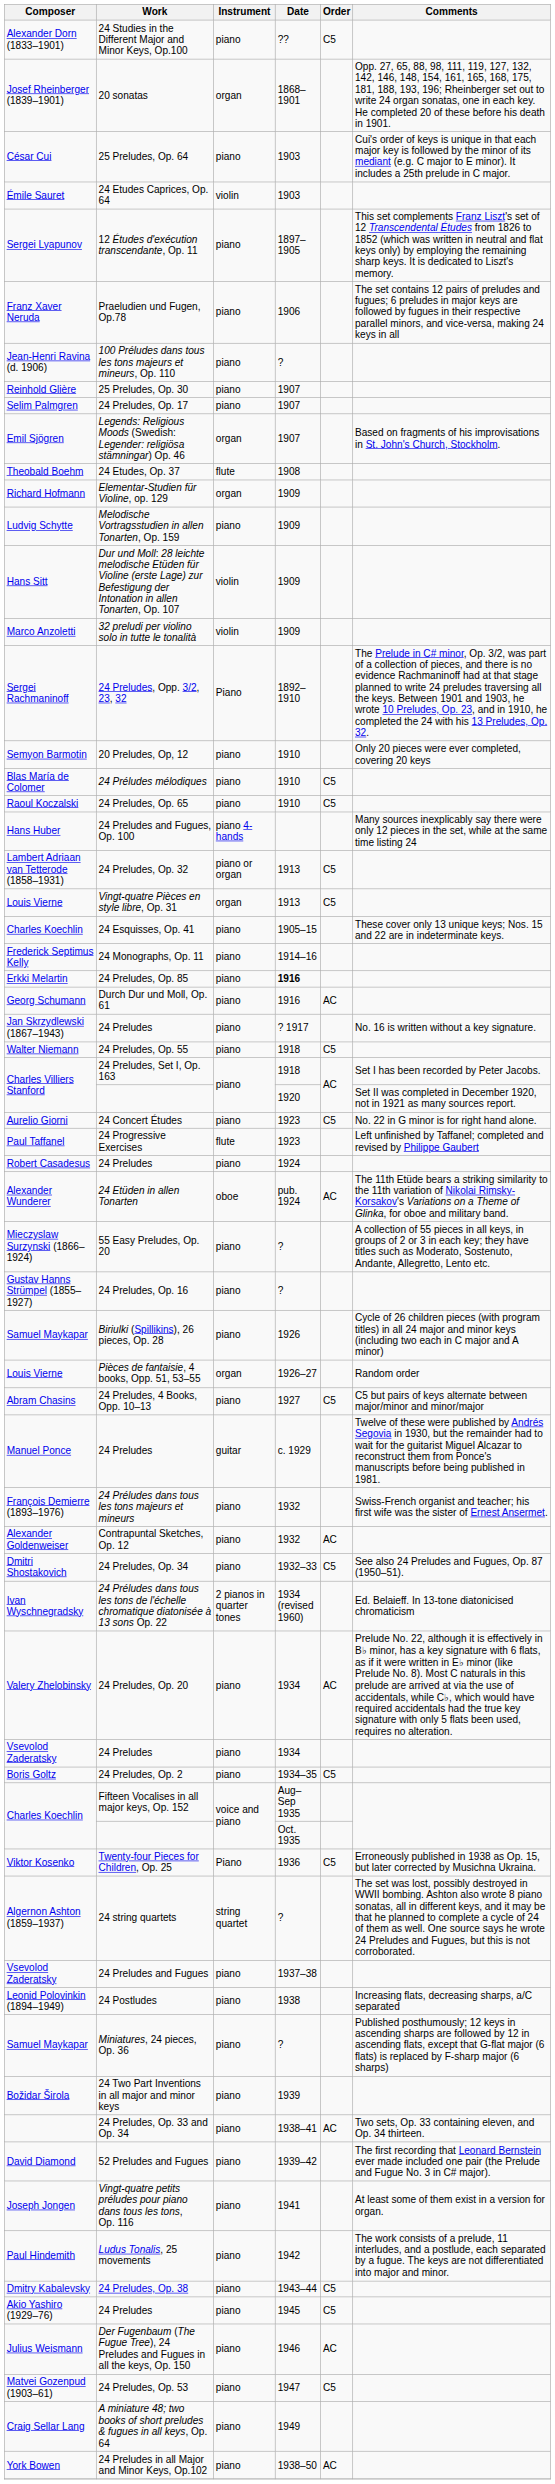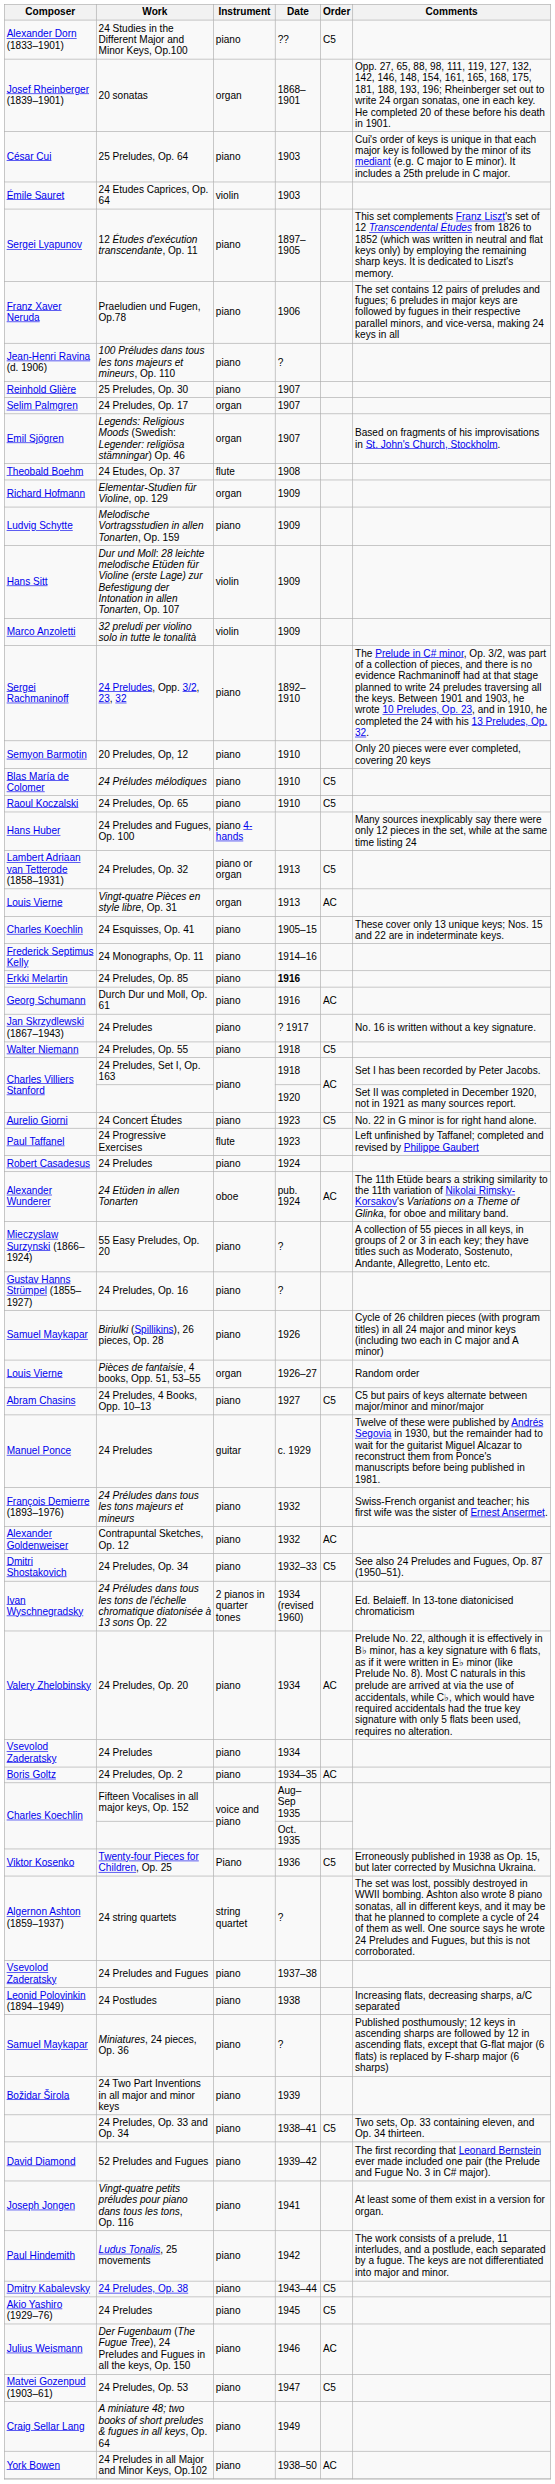 <table class="sortable wikitable">
 <tr>
 <th>Composer</th>
 <th>Work</th>
 <th>Instrument</th>
 <th>Date</th>
 <th>Order</th>
 <th>Comments</th>
 </tr>
 <tr>
 <td><a href='#'>Alexander Dorn</a> (1833–1901)</td>
 <td>24 Studies in the Different Major and Minor Keys, Op.100</td>
 <td>piano</td>
 <td>??</td>
 <td>C5</td>
 <td></td>
 </tr>
 <tr>
 <td><a href='#'>Josef Rheinberger</a> (1839–1901)</td>
 <td>20 sonatas</td>
 <td>organ</td>
 <td>1868–1901</td>
 <td></td>
 <td>Opp. 27, 65, 88, 98, 111, 119, 127, 132, 142, 146, 148, 154, 161, 165, 168, 175, 181, 188, 193, 196; Rheinberger set out to write 24 organ sonatas, one in each key. He completed 20 of these before his death in 1901.</td>
 </tr>
 <tr>
 <td><a href='#'>César Cui</a></td>
 <td>25 Preludes, Op. 64</td>
 <td>piano</td>
 <td>1903</td>
 <td></td>
 <td> Cui's order of keys is unique in that each major key is followed by the minor of its <a href='#'>mediant</a> (e.g. C major to E minor). It includes a 25th prelude in C major.</td>
 </tr>
 <tr>
 <td><a href='#'>Émile Sauret</a></td>
 <td>24 Etudes Caprices, Op. 64</td>
 <td>violin</td>
 <td>1903</td>
 <td></td>
 <td></td>
 </tr>
 <tr>
 <td><a href='#'>Sergei Lyapunov</a></td>
 <td>12 <em>Études d'exécution transcendante</em>, Op. 11</td>
 <td>piano</td>
 <td>1897–1905</td>
 <td></td>
 <td>This set complements <a href='#'>Franz Liszt</a>'s set of 12 <em><a href='#'>Transcendental Études</a></em> from 1826 to 1852 (which was written in neutral and flat keys only) by employing the remaining sharp keys. It is dedicated to Liszt's memory.</td>
 </tr>
 <tr>
 <td><a href='#'>Franz Xaver Neruda</a></td>
 <td>Praeludien und Fugen, Op.78</td>
 <td>piano</td>
 <td>1906</td>
 <td></td>
 <td>The set contains 12 pairs of preludes and fugues; 6 preludes in major keys are followed by fugues in their respective parallel minors, and vice-versa, making 24 keys in all</td>
 </tr>
 <tr>
 <td><a href='#'>Jean-Henri Ravina</a> (d. 1906)</td>
 <td><em>100 Préludes dans tous les tons majeurs et mineurs</em>, Op. 110</td>
 <td>piano</td>
 <td>?</td>
 <td></td>
 <td></td>
 </tr>
 <tr>
 <td><a href='#'>Reinhold Glière</a></td>
 <td>25 Preludes, Op. 30</td>
 <td>piano</td>
 <td>1907</td>
 <td></td>
 <td></td>
 </tr>
 <tr>
 <td><a href='#'>Selim Palmgren</a></td>
 <td>24 Preludes, Op. 17</td>
-<td>piano</td>
+<td>organ</td>
 <td>1907</td>
 <td></td>
 <td></td>
 </tr>
 <tr>
 <td><a href='#'>Emil Sjögren</a></td>
 <td><em>Legends: Religious Moods</em> (Swedish: <em>Legender: religiösa stämningar</em>) Op. 46</td>
 <td>organ</td>
 <td>1907</td>
 <td></td>
 <td>Based on fragments of his improvisations in <a href='#'>St. John's Church, Stockholm</a>.</td>
 </tr>
 <tr>
 <td><a href='#'>Theobald Boehm</a></td>
 <td>24 Etudes, Op. 37</td>
 <td>flute</td>
 <td>1908</td>
 <td></td>
 <td></td>
 </tr>
 <tr>
 <td><a href='#'>Richard Hofmann</a></td>
 <td><em>Elementar-Studien für Violine</em>, op. 129</td>
 <td>organ</td>
 <td>1909</td>
 <td></td>
 <td></td>
 </tr>
 <tr>
 <td><a href='#'>Ludvig Schytte</a></td>
 <td><em>Melodische Vortragsstudien in allen Tonarten</em>, Op. 159</td>
 <td>piano</td>
 <td>1909</td>
 <td></td>
 <td></td>
 </tr>
 <tr>
 <td><a href='#'>Hans Sitt</a></td>
 <td><em>Dur und Moll</em>: <em>28 leichte melodische Etüden für Violine (erste Lage) zur Befestigung der Intonation in allen Tonarten</em>, Op. 107</td>
 <td>violin</td>
 <td>1909</td>
 <td></td>
 <td></td>
 </tr>
 <tr>
 <td><a href='#'>Marco Anzoletti</a></td>
 <td><em>32 preludi per violino solo in tutte le tonalità</em></td>
 <td>violin</td>
 <td>1909</td>
 <td></td>
 <td></td>
 </tr>
 <tr>
 <td><a href='#'>Sergei Rachmaninoff</a></td>
 <td><a href='#'>24 Preludes</a>, Opp. <a href='#'>3/2</a>, <a href='#'>23</a>, <a href='#'>32</a></td>
-<td>Piano</td>
+<td>piano</td>
 <td>1892–1910</td>
 <td></td>
 <td>The <a href='#'>Prelude in C# minor</a>, Op. 3/2, was part of a collection of pieces, and there is no evidence Rachmaninoff had at that stage planned to write 24 preludes traversing all the keys. Between 1901 and 1903, he wrote <a href='#'>10 Preludes, Op. 23</a>, and in 1910, he completed the 24 with his <a href='#'>13 Preludes, Op. 32</a>.</td>
 </tr>
 <tr>
 <td><a href='#'>Semyon Barmotin</a></td>
 <td>20 Preludes, Op, 12</td>
 <td>piano</td>
 <td>1910</td>
 <td></td>
 <td>Only 20 pieces were ever completed, covering 20 keys</td>
 </tr>
 <tr>
 <td><a href='#'>Blas María de Colomer</a></td>
 <td><em>24 Préludes mélodiques</em></td>
 <td>piano</td>
 <td>1910</td>
 <td>C5</td>
 <td></td>
 </tr>
 <tr>
 <td><a href='#'>Raoul Koczalski</a></td>
 <td>24 Preludes, Op. 65</td>
 <td>piano</td>
 <td>1910</td>
 <td>C5</td>
 <td></td>
 </tr>
 <tr>
 <td><a href='#'>Hans Huber</a></td>
 <td>24 Preludes and Fugues, Op. 100</td>
 <td>piano <a href='#'>4-hands</a></td>
 <td></td>
 <td></td>
 <td> Many sources inexplicably say there were only 12 pieces in the set, while at the same time listing 24</td>
 </tr>
 <tr>
 <td><a href='#'>Lambert Adriaan van Tetterode</a> (1858–1931)</td>
 <td>24 Preludes, Op. 32</td>
 <td>piano or organ</td>
 <td>1913</td>
 <td>C5</td>
 <td></td>
 </tr>
 <tr>
 <td><a href='#'>Louis Vierne</a></td>
 <td><em>Vingt-quatre Pièces en style libre</em>, Op. 31</td>
 <td>organ</td>
 <td>1913</td>
-<td>C5</td>
+<td>AC</td>
 <td></td>
 </tr>
 <tr>
 <td><a href='#'>Charles Koechlin</a></td>
 <td>24 Esquisses, Op. 41</td>
 <td>piano</td>
 <td>1905–15</td>
 <td></td>
 <td> These cover only 13 unique keys; Nos. 15 and 22 are in indeterminate keys.</td>
 </tr>
 <tr>
 <td><a href='#'>Frederick Septimus Kelly</a></td>
 <td>24 Monographs, Op. 11</td>
 <td>piano</td>
 <td>1914–16</td>
 <td></td>
 <td></td>
 </tr>
 <tr>
 <td><a href='#'>Erkki Melartin</a></td>
 <td>24 Preludes, Op. 85</td>
 <td>piano</td>
 <td><strong>1916</strong></td>
 <td></td>
 <td></td>
 </tr>
 <tr>
 <td><a href='#'>Georg Schumann</a></td>
 <td>Durch Dur und Moll, Op. 61</td>
 <td>piano</td>
 <td>1916</td>
 <td>AC</td>
 <td></td>
 </tr>
 <tr>
 <td><a href='#'>Jan Skrzydlewski</a> (1867–1943)</td>
 <td>24 Preludes</td>
 <td>piano</td>
 <td>? 1917</td>
 <td></td>
 <td>No. 16 is written without a key signature.</td>
 </tr>
 <tr>
 <td><a href='#'>Walter Niemann</a></td>
 <td>24 Preludes, Op. 55</td>
 <td>piano</td>
 <td>1918</td>
 <td>C5</td>
 <td></td>
 </tr>
 <tr>
 <td rowspan="2"><a href='#'>Charles Villiers Stanford</a></td>
 <td>24 Preludes, Set I, Op. 163</td>
 <td rowspan="2">piano</td>
 <td>1918</td>
 <td rowspan="2">AC</td>
 <td>Set I has been recorded by Peter Jacobs.</td>
 </tr>
 <tr>
 <td></td>
 <td>1920</td>
 <td>Set II was completed in December 1920, not in 1921 as many sources report.</td>
 </tr>
 <tr>
 <td><a href='#'>Aurelio Giorni</a></td>
 <td>24 Concert Études</td>
 <td>piano</td>
 <td>1923</td>
 <td>C5</td>
 <td> No. 22 in G minor is for right hand alone.</td>
 </tr>
 <tr>
 <td><a href='#'>Paul Taffanel</a></td>
 <td>24 Progressive Exercises</td>
 <td>flute</td>
 <td>1923</td>
 <td></td>
 <td> Left unfinished by Taffanel; completed and revised by <a href='#'>Philippe Gaubert</a></td>
 </tr>
 <tr>
 <td><a href='#'>Robert Casadesus</a></td>
 <td>24 Preludes</td>
 <td>piano</td>
 <td>1924</td>
 <td></td>
 <td></td>
 </tr>
 <tr>
 <td><a href='#'>Alexander Wunderer</a></td>
 <td><em>24 Etüden in allen Tonarten</em></td>
 <td>oboe</td>
 <td data-sort-value="1924">pub. 1924</td>
 <td>AC</td>
 <td> The 11th Etüde bears a striking similarity to the 11th variation of <a href='#'>Nikolai Rimsky-Korsakov</a>'s <em>Variations on a Theme of Glinka</em>, for oboe and military band.</td>
 </tr>
 <tr>
 <td><a href='#'>Mieczyslaw Surzynski</a> (1866–1924)</td>
 <td>55 Easy Preludes, Op. 20</td>
 <td>piano</td>
 <td>?</td>
 <td></td>
 <td>A collection of 55 pieces in all keys, in groups of 2 or 3 in each key; they have titles such as Moderato, Sostenuto, Andante, Allegretto, Lento etc.</td>
 </tr>
 <tr>
 <td><a href='#'>Gustav Hanns Strümpel</a> (1855–1927) </td>
 <td>24 Preludes, Op. 16</td>
 <td>piano</td>
 <td>?</td>
 <td></td>
 <td></td>
 </tr>
 <tr>
 <td><a href='#'>Samuel Maykapar</a></td>
 <td><em>Biriulki</em> (<a href='#'>Spillikins</a>), 26 pieces, Op. 28</td>
 <td>piano</td>
 <td>1926</td>
 <td></td>
 <td>Cycle of 26 children pieces (with program titles) in all 24 major and minor keys (including two each in C major and A minor)</td>
 </tr>
 <tr>
 <td><a href='#'>Louis Vierne</a></td>
 <td><em>Pièces de fantaisie</em>, 4 books, Opp. 51, 53–55</td>
 <td>organ</td>
 <td>1926–27</td>
 <td></td>
 <td>Random order </td>
 </tr>
 <tr>
 <td><a href='#'>Abram Chasins</a></td>
 <td>24 Preludes, 4 Books, Opp. 10–13</td>
 <td>piano</td>
 <td>1927</td>
 <td>C5 </td>
 <td>C5 but pairs of keys alternate between major/minor and minor/major</td>
 </tr>
 <tr>
 <td><a href='#'>Manuel Ponce</a></td>
 <td>24 Preludes</td>
 <td>guitar</td>
 <td data-sort-value="1929">c. 1929</td>
 <td></td>
 <td>Twelve of these were published by <a href='#'>Andrés Segovia</a> in 1930, but the remainder had to wait for the guitarist Miguel Alcazar to reconstruct them from Ponce's manuscripts before being published in 1981.</td>
 </tr>
 <tr>
 <td><a href='#'>François Demierre</a> (1893–1976)</td>
 <td><em>24 Préludes dans tous les tons majeurs et mineurs</em></td>
 <td>piano</td>
 <td>1932</td>
 <td></td>
 <td>Swiss-French organist and teacher; his first wife was the sister of <a href='#'>Ernest Ansermet</a>.</td>
 </tr>
 <tr>
 <td><a href='#'>Alexander Goldenweiser</a></td>
 <td>Contrapuntal Sketches, Op. 12</td>
 <td>piano</td>
 <td>1932</td>
 <td>AC</td>
 <td></td>
 </tr>
 <tr>
 <td><a href='#'>Dmitri Shostakovich</a></td>
 <td>24 Preludes, Op. 34</td>
 <td>piano</td>
 <td>1932–33</td>
 <td>C5</td>
 <td> See also 24 Preludes and Fugues, Op. 87 (1950–51).</td>
 </tr>
 <tr>
 <td><a href='#'>Ivan Wyschnegradsky</a></td>
 <td><em>24 Préludes dans tous les tons de l'échelle chromatique diatonisée à 13 sons</em> Op. 22</td>
 <td>2 pianos in quarter tones</td>
 <td>1934 (revised 1960)</td>
 <td></td>
 <td>Ed. Belaieff. In 13-tone diatonicised chromaticism</td>
 </tr>
 <tr>
 <td><a href='#'>Valery Zhelobinsky</a></td>
 <td>24 Preludes, Op. 20</td>
 <td>piano</td>
 <td>1934</td>
 <td>AC</td>
 <td>Prelude No. 22, although it is effectively in B♭ minor, has a key signature with 6 flats, as if it were written in E♭ minor (like Prelude No. 8). Most C naturals in this prelude are arrived at via the use of accidentals, while C♭, which would have required accidentals had the true key signature with only 5 flats been used, requires no alteration.</td>
 </tr>
 <tr>
 <td><a href='#'>Vsevolod Zaderatsky</a></td>
 <td>24 Preludes</td>
 <td>piano</td>
 <td>1934</td>
 <td></td>
 <td></td>
 </tr>
 <tr>
 <td><a href='#'>Boris Goltz</a></td>
 <td>24 Preludes, Op. 2</td>
 <td>piano</td>
 <td>1934–35</td>
-<td>C5</td>
+<td>AC</td>
 <td></td>
 </tr>
 <tr>
 <td rowspan="2"><a href='#'>Charles Koechlin</a></td>
 <td>Fifteen Vocalises in all major keys, Op. 152</td>
 <td rowspan="2">voice and piano</td>
 <td data-sort-value="1935">Aug–Sep 1935</td>
 <td></td>
 <td rowspan="2"></td>
 </tr>
 <tr>
 <td></td>
 <td data-sort-value="1935">Oct. 1935</td>
 <td></td>
 </tr>
 <tr>
 <td><a href='#'>Viktor Kosenko</a></td>
 <td><a href='#'>Twenty-four Pieces for Children</a>, Op. 25</td>
 <td>Piano</td>
 <td>1936</td>
 <td>C5</td>
 <td>Erroneously published in 1938 as Op. 15, but later corrected by Musichna Ukraina.</td>
 </tr>
 <tr>
 <td><a href='#'>Algernon Ashton</a> (1859–1937)</td>
 <td>24 string quartets</td>
 <td>string quartet</td>
 <td>?</td>
 <td></td>
 <td>The set was lost, possibly destroyed in WWII bombing. Ashton also wrote 8 piano sonatas, all in different keys, and it may be that he planned to complete a cycle of 24 of them as well. One source says he wrote 24 Preludes and Fugues, but this is not corroborated.</td>
 </tr>
 <tr>
 <td><a href='#'>Vsevolod Zaderatsky</a></td>
 <td>24 Preludes and Fugues</td>
 <td>piano</td>
 <td>1937–38</td>
 <td></td>
 <td></td>
 </tr>
 <tr>
 <td><a href='#'>Leonid Polovinkin</a> (1894–1949)</td>
 <td>24 Postludes</td>
 <td>piano</td>
 <td>1938</td>
 <td></td>
 <td>Increasing flats, decreasing sharps, a/C separated </td>
 </tr>
 <tr>
 <td><a href='#'>Samuel Maykapar</a></td>
 <td><em>Miniatures</em>, 24 pieces, Op. 36</td>
 <td>piano</td>
 <td>?</td>
 <td></td>
 <td>Published posthumously; 12 keys in ascending sharps are followed by 12 in ascending flats, except that G-flat major (6 flats) is replaced by F-sharp major (6 sharps)</td>
 </tr>
 <tr>
 <td><a href='#'>Božidar Širola</a></td>
 <td>24 Two Part Inventions in all major and minor keys</td>
 <td>piano</td>
 <td>1939</td>
 <td></td>
 <td></td>
 </tr>
 <tr>
 <td></td>
 <td>24 Preludes, Op. 33 and Op. 34</td>
 <td>piano</td>
 <td>1938–41</td>
-<td>AC</td>
+<td>C5</td>
 <td>Two sets, Op. 33 containing eleven, and Op. 34 thirteen.</td>
 </tr>
 <tr>
 <td><a href='#'>David Diamond</a></td>
 <td>52 Preludes and Fugues</td>
 <td>piano</td>
 <td>1939–42</td>
 <td></td>
 <td> The first recording that <a href='#'>Leonard Bernstein</a> ever made included one pair (the Prelude and Fugue No. 3 in C# major).</td>
 </tr>
 <tr>
 <td><a href='#'>Joseph Jongen</a></td>
 <td><em>Vingt-quatre petits préludes pour piano dans tous les tons</em>, Op. 116</td>
 <td>piano</td>
 <td>1941</td>
 <td></td>
 <td> At least some of them exist in a version for organ.</td>
 </tr>
 <tr>
 <td><a href='#'>Paul Hindemith</a></td>
 <td><em><a href='#'>Ludus Tonalis</a></em>, 25 movements</td>
 <td>piano</td>
 <td>1942</td>
 <td></td>
 <td>The work consists of a prelude, 11 interludes, and a postlude, each separated by a fugue. The keys are not differentiated into major and minor.</td>
 </tr>
 <tr>
 <td><a href='#'>Dmitry Kabalevsky</a></td>
 <td><a href='#'>24 Preludes, Op. 38</a></td>
 <td>piano</td>
 <td>1943–44</td>
 <td>C5</td>
 <td></td>
 </tr>
 <tr>
 <td><a href='#'>Akio Yashiro</a> (1929–76)</td>
 <td>24 Preludes</td>
 <td>piano</td>
 <td>1945</td>
 <td>C5</td>
 <td></td>
 </tr>
 <tr>
 <td><a href='#'>Julius Weismann</a></td>
 <td><em>Der Fugenbaum</em> (<em>The Fugue Tree</em>), 24 Preludes and Fugues in all the keys, Op. 150</td>
 <td>piano</td>
 <td>1946</td>
 <td>AC</td>
 <td></td>
 </tr>
 <tr>
 <td><a href='#'>Matvei Gozenpud</a> (1903–61)</td>
 <td>24 Preludes, Op. 53</td>
 <td>piano</td>
 <td>1947</td>
 <td>C5</td>
 <td></td>
 </tr>
 <tr>
 <td><a href='#'>Craig Sellar Lang</a></td>
 <td><em>A miniature 48; two books of short preludes & fugues in all keys</em>, Op. 64</td>
 <td>piano</td>
 <td>1949</td>
 <td></td>
 <td></td>
 </tr>
 <tr>
 <td><a href='#'>York Bowen</a></td>
 <td>24 Preludes in all Major and Minor Keys, Op.102</td>
 <td>piano</td>
 <td>1938–50</td>
 <td>AC</td>
 <td></td>
 </tr>
 <tr>
 </tr>
 </table>
